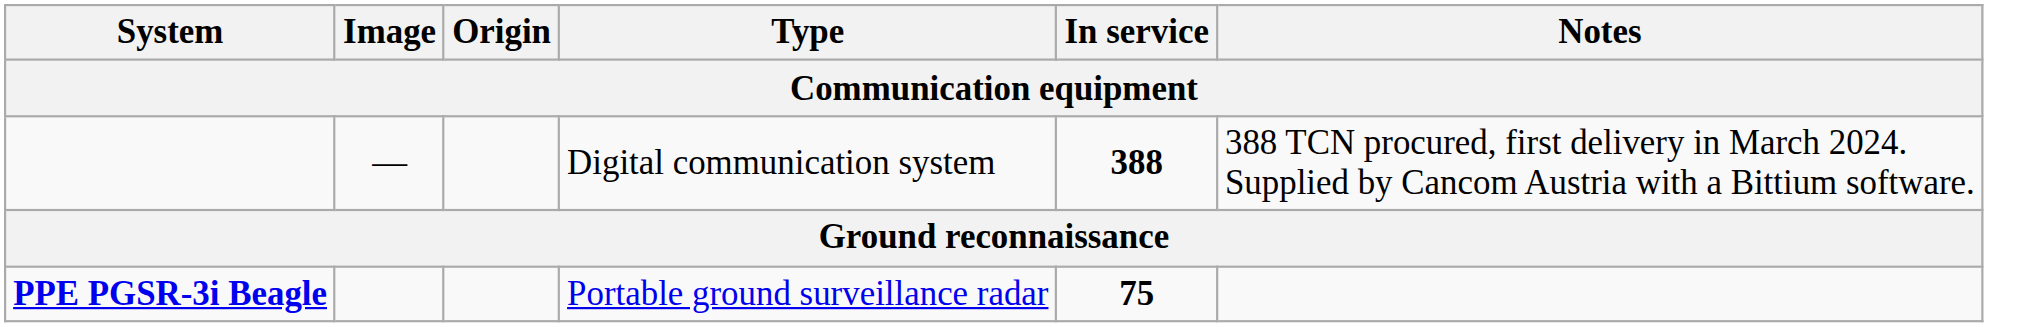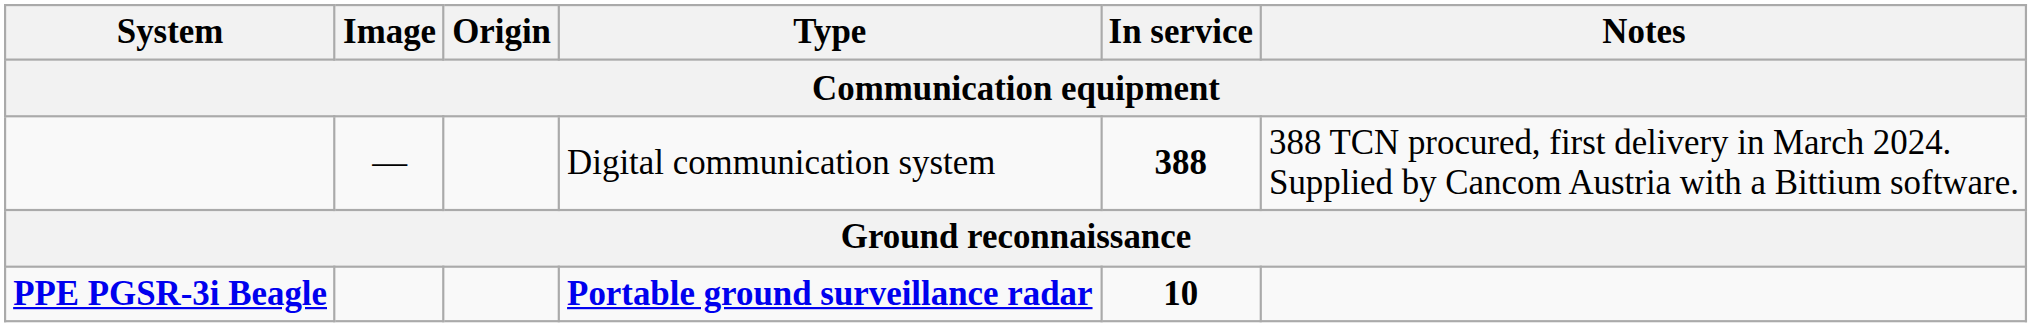 <table class="wikitable">
 <tr>
 <th>System</th>
 <th>Image</th>
 <th>Origin</th>
 <th>Type</th>
 <th>In service</th>
 <th>Notes</th>
 </tr>
 <tr>
 <th colspan="6">Communication equipment</th>
 </tr>
 <tr>
 <td><strong></strong></td>
 <td style="text-align: center; ">—</td>
 <td></td>
 <td>Digital communication system</td>
 <td style="text-align: center; "><strong>388</strong></td>
 <td>388 TCN procured, first delivery in March 2024.<br>Supplied by Cancom Austria with a Bittium software.</td>
 </tr>
 <tr>
 <th colspan="6">Ground reconnaissance</th>
 </tr>
 <tr>
 <td><a href='#'><strong>PPE PGSR-3i Beagle</strong></a></td>
 <td style="text-align: center; "></td>
 <td></td>
-<td><a href='#'>Portable ground surveillance radar</a></td>
-<td style="text-align: center; "><strong>75</strong></td>
+<td><strong><a href='#'>Portable ground surveillance radar</a></strong></td>
+<td style="text-align: center; "><strong>10</strong></td>
 <td></td>
 </tr>
 </table>
